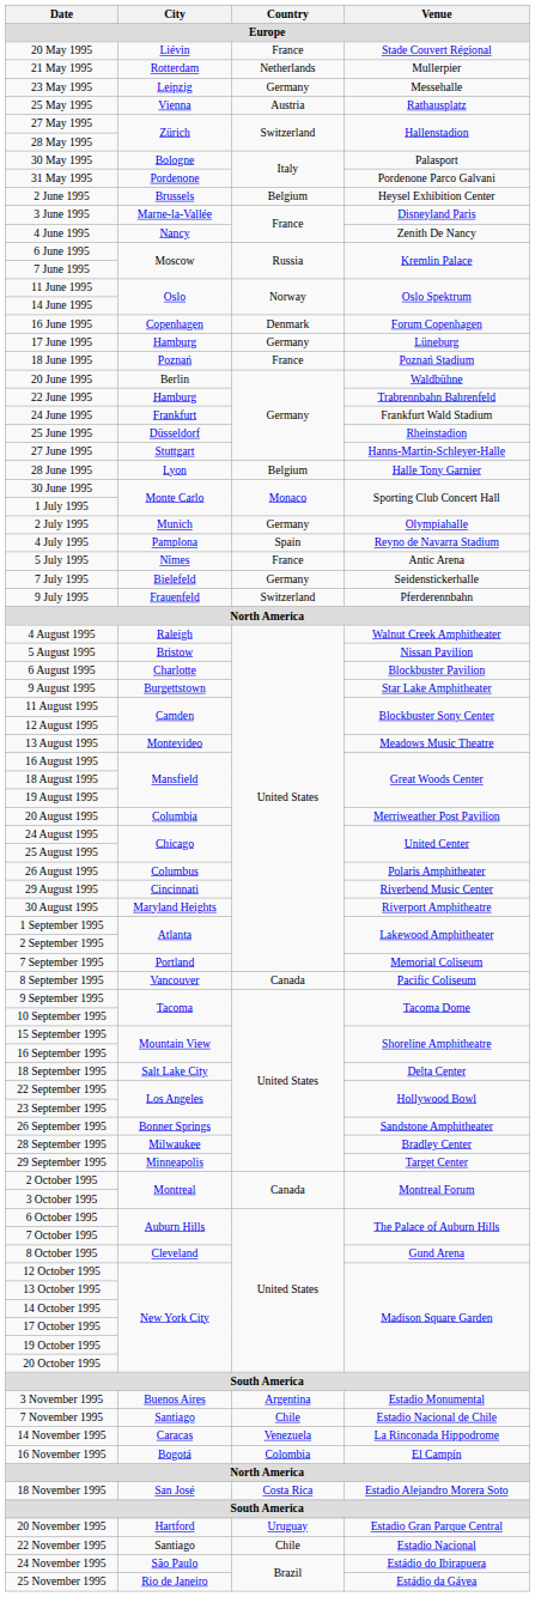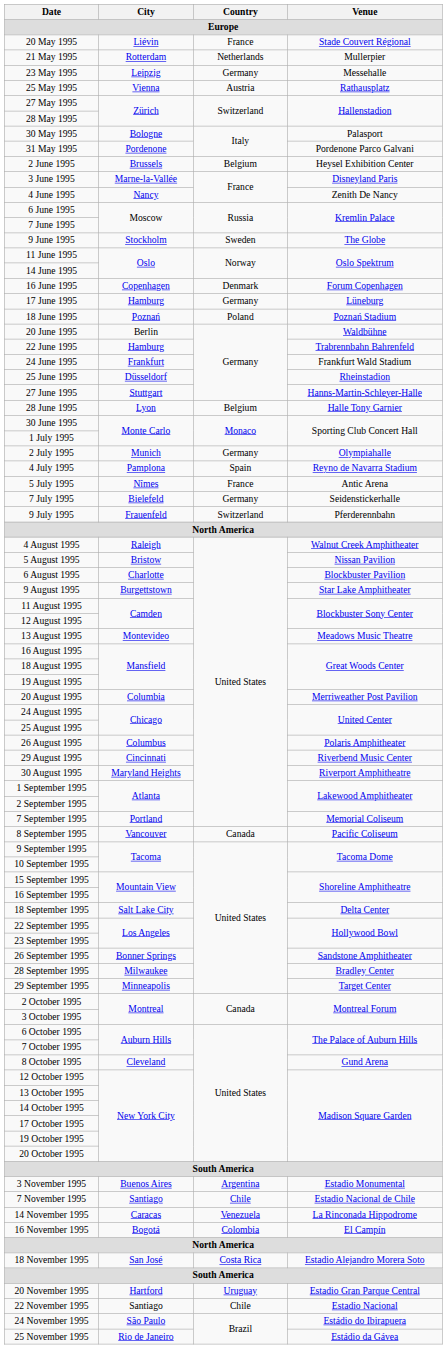 <table class="wikitable" style="text-align:center;">
 <tr>
 <th width="150">Date</th>
 <th width="150">City</th>
 <th width="150">Country</th>
 <th width="250">Venue</th>
 </tr>
 <tr style="background:#ddd;">
 <td colspan="4"><strong>Europe</strong></td>
 </tr>
 <tr>
 <td>20 May 1995</td>
 <td><a href='#'>Liévin</a></td>
 <td>France</td>
 <td><a href='#'>Stade Couvert Régional</a></td>
 </tr>
 <tr>
 <td>21 May 1995</td>
 <td><a href='#'>Rotterdam</a></td>
 <td>Netherlands</td>
 <td>Mullerpier</td>
 </tr>
 <tr>
 <td>23 May 1995</td>
 <td><a href='#'>Leipzig</a></td>
 <td>Germany</td>
 <td>Messehalle</td>
 </tr>
 <tr>
 <td>25 May 1995</td>
 <td><a href='#'>Vienna</a></td>
 <td>Austria</td>
 <td><a href='#'>Rathausplatz</a></td>
 </tr>
 <tr>
 <td>27 May 1995</td>
 <td rowspan="2"><a href='#'>Zürich</a></td>
 <td rowspan="2">Switzerland</td>
 <td rowspan="2"><a href='#'>Hallenstadion</a></td>
 </tr>
 <tr>
 <td>28 May 1995</td>
 </tr>
 <tr>
 <td>30 May 1995</td>
 <td><a href='#'>Bologne</a></td>
 <td rowspan="2">Italy</td>
 <td>Palasport</td>
 </tr>
 <tr>
 <td>31 May 1995</td>
 <td><a href='#'>Pordenone</a></td>
 <td>Pordenone Parco Galvani</td>
 </tr>
 <tr>
 <td>2 June 1995</td>
 <td><a href='#'>Brussels</a></td>
 <td>Belgium</td>
 <td>Heysel Exhibition Center</td>
 </tr>
 <tr>
 <td>3 June 1995</td>
 <td><a href='#'>Marne-la-Vallée</a></td>
 <td rowspan="2">France</td>
 <td><a href='#'>Disneyland Paris</a></td>
 </tr>
 <tr>
 <td>4 June 1995</td>
 <td><a href='#'>Nancy</a></td>
 <td>Zenith De Nancy</td>
 </tr>
 <tr>
 <td>6 June 1995</td>
 <td rowspan="2">Moscow</td>
 <td rowspan="2">Russia</td>
 <td rowspan="2"><a href='#'>Kremlin Palace</a></td>
 </tr>
 <tr>
 <td>7 June 1995</td>
 </tr>
 <tr>
+<td>9 June 1995</td>
+<td><a href='#'>Stockholm</a></td>
+<td>Sweden</td>
+<td><a href='#'>The Globe</a></td>
+</tr>
+<tr>
 <td>11 June 1995</td>
 <td rowspan="2"><a href='#'>Oslo</a></td>
 <td rowspan="2">Norway</td>
 <td rowspan="2"><a href='#'>Oslo Spektrum</a></td>
 </tr>
 <tr>
 <td>14 June 1995</td>
 </tr>
 <tr>
 <td>16 June 1995</td>
 <td><a href='#'>Copenhagen</a></td>
 <td>Denmark</td>
 <td><a href='#'>Forum Copenhagen</a></td>
 </tr>
 <tr>
 <td>17 June 1995</td>
 <td><a href='#'>Hamburg</a></td>
 <td>Germany</td>
 <td><a href='#'>Lüneburg</a></td>
 </tr>
 <tr>
 <td>18 June 1995</td>
 <td><a href='#'>Poznań</a></td>
-<td>France</td>
+<td>Poland</td>
 <td><a href='#'>Poznań Stadium</a></td>
 </tr>
 <tr>
 <td>20 June 1995</td>
 <td>Berlin</td>
 <td rowspan="5">Germany</td>
 <td><a href='#'>Waldbühne</a></td>
 </tr>
 <tr>
 <td>22 June 1995</td>
 <td><a href='#'>Hamburg</a></td>
 <td><a href='#'>Trabrennbahn Bahrenfeld</a></td>
 </tr>
 <tr>
 <td>24 June 1995</td>
 <td><a href='#'>Frankfurt</a></td>
 <td>Frankfurt Wald Stadium</td>
 </tr>
 <tr>
 <td>25 June 1995</td>
 <td><a href='#'>Düsseldorf</a></td>
 <td><a href='#'>Rheinstadion</a></td>
 </tr>
 <tr>
 <td>27 June 1995</td>
 <td><a href='#'>Stuttgart</a></td>
 <td><a href='#'>Hanns-Martin-Schleyer-Halle</a></td>
 </tr>
 <tr>
 <td>28 June 1995</td>
 <td><a href='#'>Lyon</a></td>
 <td>Belgium</td>
 <td><a href='#'>Halle Tony Garnier</a></td>
 </tr>
 <tr>
 <td>30 June 1995</td>
 <td rowspan="2"><a href='#'>Monte Carlo</a></td>
 <td rowspan="2"><a href='#'>Monaco</a></td>
 <td rowspan="2">Sporting Club Concert Hall</td>
 </tr>
 <tr>
 <td>1 July 1995</td>
 </tr>
 <tr>
 <td>2 July 1995</td>
 <td><a href='#'>Munich</a></td>
 <td>Germany</td>
 <td><a href='#'>Olympiahalle</a></td>
 </tr>
 <tr>
 <td>4 July 1995</td>
 <td><a href='#'>Pamplona</a></td>
 <td>Spain</td>
 <td><a href='#'>Reyno de Navarra Stadium</a></td>
 </tr>
 <tr>
 <td>5 July 1995</td>
 <td><a href='#'>Nîmes</a></td>
 <td>France</td>
 <td>Antic Arena</td>
 </tr>
 <tr>
 <td>7 July 1995</td>
 <td><a href='#'>Bielefeld</a></td>
 <td>Germany</td>
 <td>Seidenstickerhalle</td>
 </tr>
 <tr>
 <td>9 July 1995</td>
 <td><a href='#'>Frauenfeld</a></td>
 <td>Switzerland</td>
 <td>Pferderennbahn</td>
 </tr>
 <tr style="background:#ddd;">
 <td colspan="4"><strong>North America</strong></td>
 </tr>
 <tr>
 <td>4 August 1995</td>
 <td><a href='#'>Raleigh</a></td>
 <td rowspan="19">United States</td>
 <td><a href='#'>Walnut Creek Amphitheater</a></td>
 </tr>
 <tr>
 <td>5 August 1995</td>
 <td><a href='#'>Bristow</a></td>
 <td><a href='#'>Nissan Pavilion</a></td>
 </tr>
 <tr>
 <td>6 August 1995</td>
 <td><a href='#'>Charlotte</a></td>
 <td><a href='#'>Blockbuster Pavilion</a></td>
 </tr>
 <tr>
 <td>9 August 1995</td>
 <td><a href='#'>Burgettstown</a></td>
 <td><a href='#'>Star Lake Amphitheater</a></td>
 </tr>
 <tr>
 <td>11 August 1995</td>
 <td rowspan="2"><a href='#'>Camden</a></td>
 <td rowspan="2"><a href='#'>Blockbuster Sony Center</a></td>
 </tr>
 <tr>
 <td>12 August 1995</td>
 </tr>
 <tr>
 <td>13 August 1995</td>
 <td><a href='#'>Montevideo</a></td>
 <td><a href='#'>Meadows Music Theatre</a></td>
 </tr>
 <tr>
 <td>16 August 1995</td>
 <td rowspan="3"><a href='#'>Mansfield</a></td>
 <td rowspan="3"><a href='#'>Great Woods Center</a></td>
 </tr>
 <tr>
 <td>18 August 1995</td>
 </tr>
 <tr>
 <td>19 August 1995</td>
 </tr>
 <tr>
 <td>20 August 1995</td>
 <td><a href='#'>Columbia</a></td>
 <td><a href='#'>Merriweather Post Pavilion</a></td>
 </tr>
 <tr>
 <td>24 August 1995</td>
 <td rowspan="2"><a href='#'>Chicago</a></td>
 <td rowspan="2"><a href='#'>United Center</a></td>
 </tr>
 <tr>
 <td>25 August 1995</td>
 </tr>
 <tr>
 <td>26 August 1995</td>
 <td><a href='#'>Columbus</a></td>
 <td><a href='#'>Polaris Amphitheater</a></td>
 </tr>
 <tr>
 <td>29 August 1995</td>
 <td><a href='#'>Cincinnati</a></td>
 <td><a href='#'>Riverbend Music Center</a></td>
 </tr>
 <tr>
 <td>30 August 1995</td>
 <td><a href='#'>Maryland Heights</a></td>
 <td><a href='#'>Riverport Amphitheatre</a></td>
 </tr>
 <tr>
 <td>1 September 1995</td>
 <td rowspan="2"><a href='#'>Atlanta</a></td>
 <td rowspan="2"><a href='#'>Lakewood Amphitheater</a></td>
 </tr>
 <tr>
 <td>2 September 1995</td>
 </tr>
 <tr>
 <td>7 September 1995</td>
 <td><a href='#'>Portland</a></td>
 <td><a href='#'>Memorial Coliseum</a></td>
 </tr>
 <tr>
 <td>8 September 1995</td>
 <td><a href='#'>Vancouver</a></td>
 <td>Canada</td>
 <td><a href='#'>Pacific Coliseum</a></td>
 </tr>
 <tr>
 <td>9 September 1995</td>
 <td rowspan="2"><a href='#'>Tacoma</a></td>
 <td rowspan="10">United States</td>
 <td rowspan="2"><a href='#'>Tacoma Dome</a></td>
 </tr>
 <tr>
 <td>10 September 1995</td>
 </tr>
 <tr>
 <td>15 September 1995</td>
 <td rowspan="2"><a href='#'>Mountain View</a></td>
 <td rowspan="2"><a href='#'>Shoreline Amphitheatre</a></td>
 </tr>
 <tr>
 <td>16 September 1995</td>
 </tr>
 <tr>
 <td>18 September 1995</td>
 <td><a href='#'>Salt Lake City</a></td>
 <td><a href='#'>Delta Center</a></td>
 </tr>
 <tr>
 <td>22 September 1995</td>
 <td rowspan="2"><a href='#'>Los Angeles</a></td>
 <td rowspan="2"><a href='#'>Hollywood Bowl</a></td>
 </tr>
 <tr>
 <td>23 September 1995</td>
 </tr>
 <tr>
 <td>26 September 1995</td>
 <td><a href='#'>Bonner Springs</a></td>
 <td><a href='#'>Sandstone Amphitheater</a></td>
 </tr>
 <tr>
 <td>28 September 1995</td>
 <td><a href='#'>Milwaukee</a></td>
 <td><a href='#'>Bradley Center</a></td>
 </tr>
 <tr>
 <td>29 September 1995</td>
 <td><a href='#'>Minneapolis</a></td>
 <td><a href='#'>Target Center</a></td>
 </tr>
 <tr>
 <td>2 October 1995</td>
 <td rowspan="2"><a href='#'>Montreal</a></td>
 <td rowspan="2">Canada</td>
 <td rowspan="2"><a href='#'>Montreal Forum</a></td>
 </tr>
 <tr>
 <td>3 October 1995</td>
 </tr>
 <tr>
 <td>6 October 1995</td>
 <td rowspan="2"><a href='#'>Auburn Hills</a></td>
 <td rowspan="9">United States</td>
 <td rowspan="2"><a href='#'>The Palace of Auburn Hills</a></td>
 </tr>
 <tr>
 <td>7 October 1995</td>
 </tr>
 <tr>
 <td>8 October 1995</td>
 <td><a href='#'>Cleveland</a></td>
 <td><a href='#'>Gund Arena</a></td>
 </tr>
 <tr>
 <td>12 October 1995</td>
 <td rowspan="6"><a href='#'>New York City</a></td>
 <td rowspan="6"><a href='#'>Madison Square Garden</a></td>
 </tr>
 <tr>
 <td>13 October 1995</td>
 </tr>
 <tr>
 <td>14 October 1995</td>
 </tr>
 <tr>
 <td>17 October 1995</td>
 </tr>
 <tr>
 <td>19 October 1995</td>
 </tr>
 <tr>
 <td>20 October 1995</td>
 </tr>
 <tr style="background:#ddd;">
 <td colspan="4"><strong>South America</strong></td>
 </tr>
 <tr>
 <td>3 November 1995</td>
 <td><a href='#'>Buenos Aires</a></td>
 <td><a href='#'>Argentina</a></td>
 <td><a href='#'>Estadio Monumental</a></td>
 </tr>
 <tr>
 <td>7 November 1995</td>
 <td><a href='#'>Santiago</a></td>
 <td><a href='#'>Chile</a></td>
 <td><a href='#'>Estadio Nacional de Chile</a></td>
 </tr>
 <tr>
 <td>14 November 1995</td>
 <td><a href='#'>Caracas</a></td>
 <td><a href='#'>Venezuela</a></td>
 <td><a href='#'>La Rinconada Hippodrome</a></td>
 </tr>
 <tr>
 <td>16 November 1995</td>
 <td><a href='#'>Bogotá</a></td>
 <td><a href='#'>Colombia</a></td>
 <td><a href='#'>El Campín</a></td>
 </tr>
 <tr style="background:#ddd;">
 <td colspan="4"><strong>North America</strong></td>
 </tr>
 <tr>
 <td>18 November 1995</td>
 <td><a href='#'>San José</a></td>
 <td><a href='#'>Costa Rica</a></td>
 <td><a href='#'>Estadio Alejandro Morera Soto</a></td>
 </tr>
 <tr style="background:#ddd;">
 <td colspan="4"><strong>South America</strong></td>
 </tr>
 <tr>
 <td>20 November 1995</td>
 <td><a href='#'>Hartford</a></td>
 <td><a href='#'>Uruguay</a></td>
 <td><a href='#'>Estadio Gran Parque Central</a></td>
 </tr>
 <tr>
 <td>22 November 1995</td>
 <td>Santiago</td>
 <td>Chile</td>
 <td><a href='#'>Estadio Nacional</a></td>
 </tr>
 <tr>
 <td>24 November 1995</td>
 <td><a href='#'>São Paulo</a></td>
 <td rowspan="2">Brazil</td>
 <td><a href='#'>Estádio do Ibirapuera</a></td>
 </tr>
 <tr>
 <td>25 November 1995</td>
 <td><a href='#'>Rio de Janeiro</a></td>
 <td><a href='#'>Estádio da Gávea</a></td>
 </tr>
 </table>
